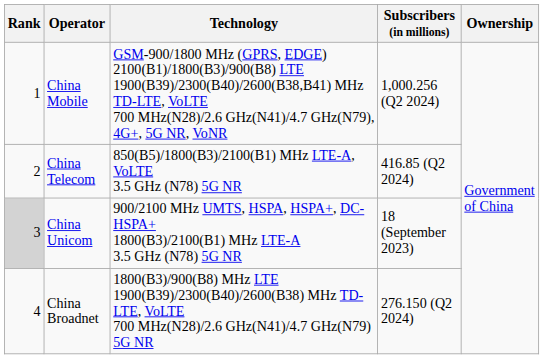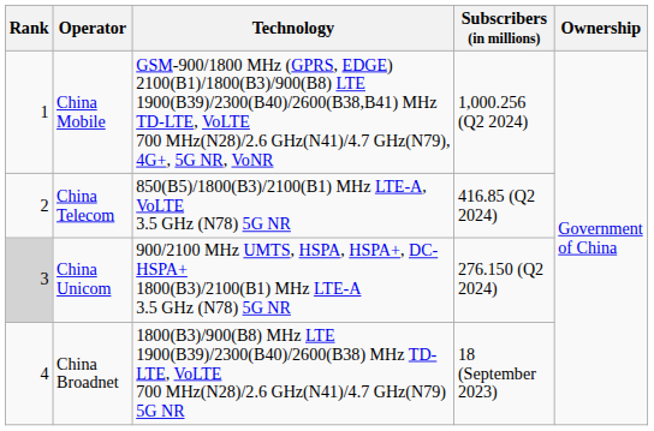 <table class="wikitable">
 <tr>
 <th style="width:3%;">Rank</th>
 <th style="width:15%;">Operator</th>
 <th style="width:47%;">Technology</th>
 <th style="width:20%;">Subscribers<br><small>(in millions)</small></th>
 <th style="width:15%;">Ownership</th>
 </tr>
 <tr>
 <td align=right>1</td>
 <td><a href='#'>China Mobile</a></td>
 <td><a href='#'>GSM</a>-900/1800 MHz (<a href='#'>GPRS</a>, <a href='#'>EDGE</a>)<br>2100(B1)/1800(B3)/900(B8) <a href='#'>LTE</a><br> 1900(B39)/2300(B40)/2600(B38,B41) MHz <a href='#'>TD-LTE</a>, <a href='#'>VoLTE</a> <br> 700 MHz(N28)/2.6 GHz(N41)/4.7 GHz(N79), <a href='#'>4G+</a>, <a href='#'>5G NR</a>, <a href='#'>VoNR</a></td>
 <td>1,000.256 (Q2 2024)</td>
 <td rowspan=4><a href='#'>Government of China</a></td>
 </tr>
 <tr>
 <td align=right>2</td>
 <td><a href='#'>China Telecom</a></td>
 <td>850(B5)/1800(B3)/2100(B1) MHz <a href='#'>LTE-A</a>, <a href='#'>VoLTE</a> <br> 3.5 GHz (N78) <a href='#'>5G NR</a></td>
 <td>416.85 (Q2 2024)</td>
 </tr>
 <tr>
 <td align=right style="background: lightgrey;">3</td>
 <td><a href='#'>China Unicom</a></td>
 <td>900/2100 MHz <a href='#'>UMTS</a>, <a href='#'>HSPA</a>, <a href='#'>HSPA+</a>, <a href='#'>DC-HSPA+</a> <br>1800(B3)/2100(B1) MHz <a href='#'>LTE-A</a> <br> 3.5 GHz (N78) <a href='#'>5G NR</a></td>
-<td>18 (September 2023)</td>
+<td>276.150 (Q2 2024)</td>
 </tr>
 <tr>
 <td align=right>4</td>
 <td>China Broadnet</td>
 <td>1800(B3)/900(B8) MHz <a href='#'>LTE</a><br> 1900(B39)/2300(B40)/2600(B38) MHz <a href='#'>TD-LTE</a>, <a href='#'>VoLTE</a> <br> 700 MHz(N28)/2.6 GHz(N41)/4.7 GHz(N79) <a href='#'>5G NR</a></td>
-<td>276.150 (Q2 2024)</td>
+<td>18 (September 2023)</td>
 </tr>
 </table>
